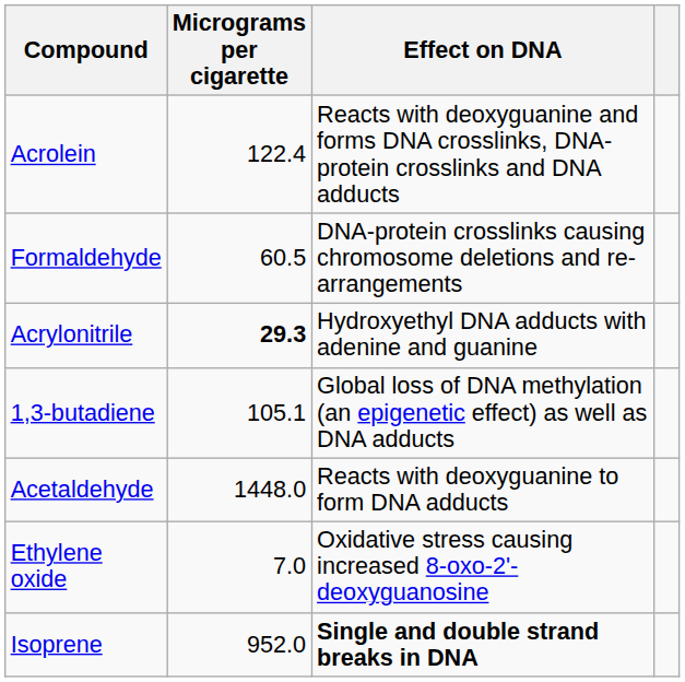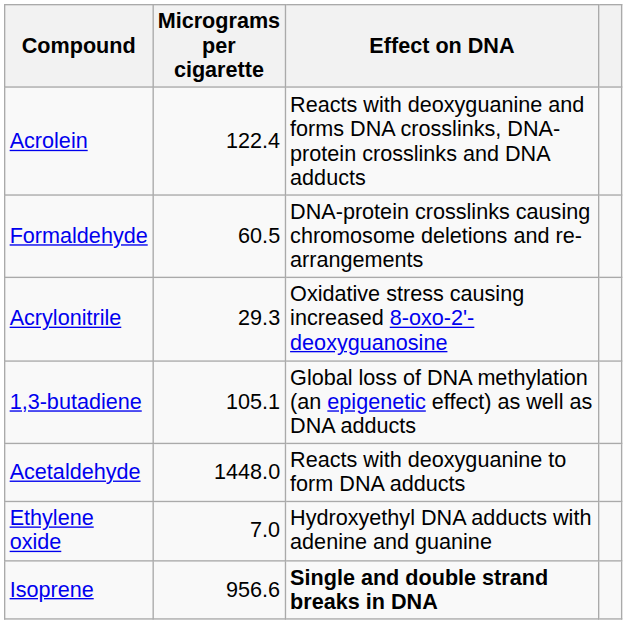 <table class="wikitable sortable">
 <tr>
 <th width="75">Compound</th>
 <th width="75">Micrograms per cigarette</th>
 <th width="225">Effect on DNA</th>
 <th width="10"></th>
 </tr>
 <tr>
 <td><a href='#'>Acrolein</a></td>
 <td align="right">122.4</td>
 <td>Reacts with deoxyguanine and forms DNA crosslinks, DNA-protein crosslinks and DNA adducts</td>
 <td></td>
 </tr>
 <tr>
 <td><a href='#'>Formaldehyde</a></td>
 <td align="right">60.5</td>
 <td>DNA-protein crosslinks causing chromosome deletions and re-arrangements</td>
 <td></td>
 </tr>
 <tr>
 <td><a href='#'>Acrylonitrile</a></td>
-<td align="right"><strong>29.3</strong></td>
-<td>Hydroxyethyl DNA adducts with adenine and guanine</td>
+<td align="right">29.3</td>
+<td>Oxidative stress causing increased <a href='#'>8-oxo-2'-deoxyguanosine</a></td>
 <td></td>
 </tr>
 <tr>
 <td><a href='#'>1,3-butadiene</a></td>
 <td align="right">105.1</td>
 <td>Global loss of DNA methylation (an <a href='#'>epigenetic</a> effect) as well as DNA adducts</td>
 <td></td>
 </tr>
 <tr>
 <td><a href='#'>Acetaldehyde</a></td>
 <td align="right">1448.0</td>
 <td>Reacts with deoxyguanine to form DNA adducts</td>
 <td></td>
 </tr>
 <tr>
 <td><a href='#'>Ethylene oxide</a></td>
 <td align="right">7.0</td>
-<td>Oxidative stress causing increased <a href='#'>8-oxo-2'-deoxyguanosine</a></td>
+<td>Hydroxyethyl DNA adducts with adenine and guanine</td>
 <td></td>
 </tr>
 <tr>
 <td><a href='#'>Isoprene</a></td>
-<td align="right">952.0</td>
+<td align="right">956.6</td>
 <td><strong>Single and double strand breaks in DNA</strong></td>
 <td></td>
 </tr>
 </table>
